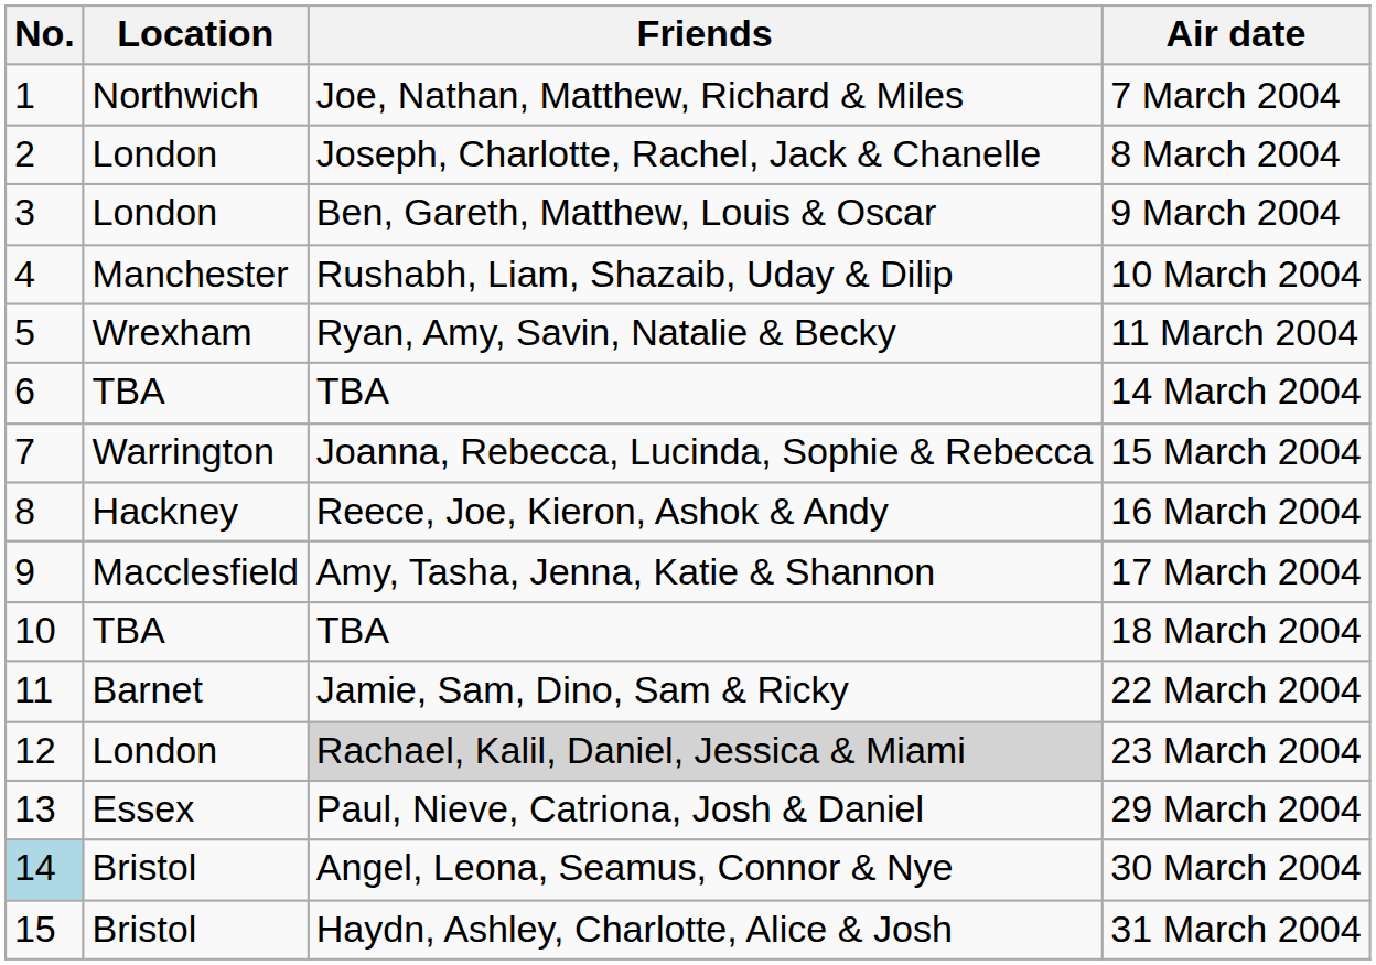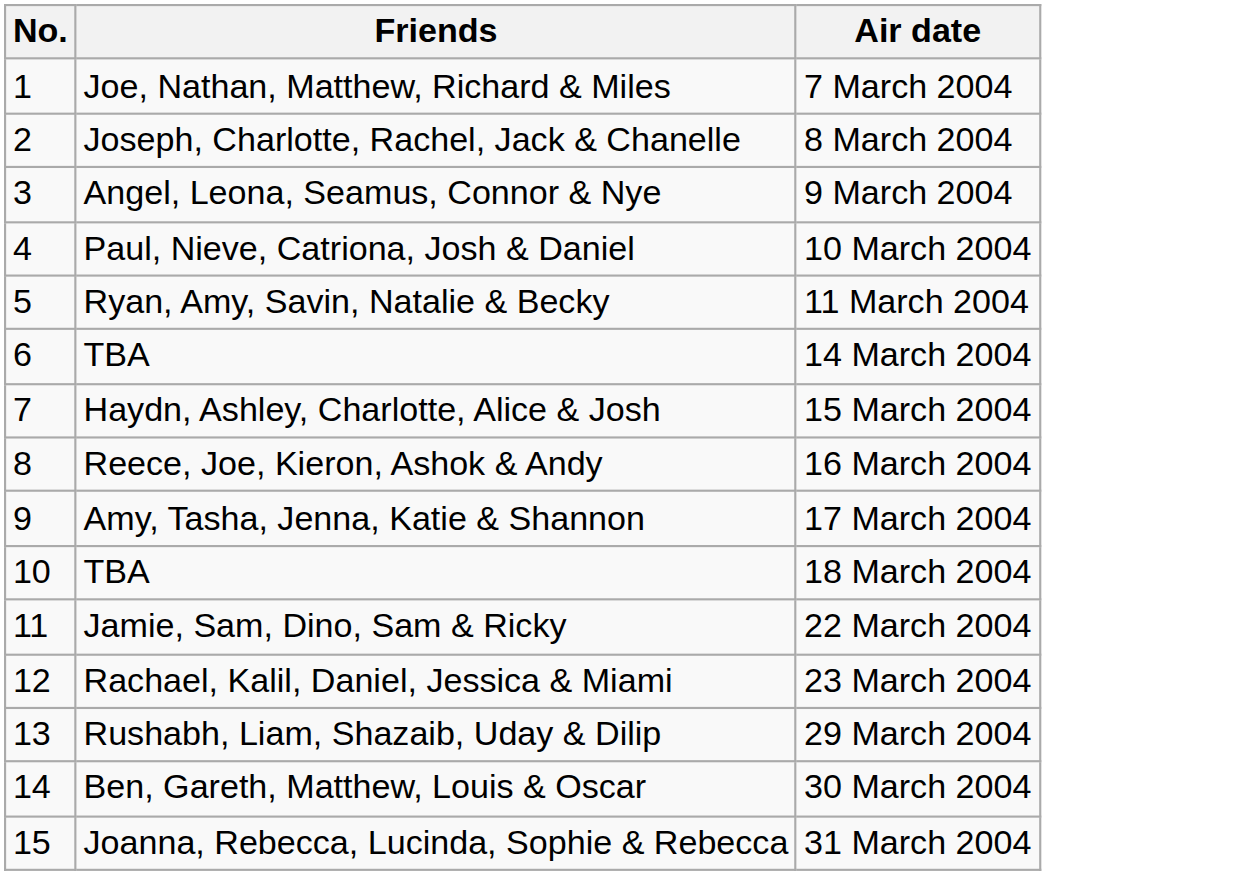 <table class="wikitable">
 <tr>
 <th>No.</th>
-<th>Location</th>
 <th>Friends</th>
 <th>Air date</th>
 </tr>
 <tr>
 <td>1</td>
-<td>Northwich</td>
 <td>Joe, Nathan, Matthew, Richard & Miles</td>
 <td>7 March 2004</td>
 </tr>
 <tr>
 <td>2</td>
-<td>London</td>
 <td>Joseph, Charlotte, Rachel, Jack & Chanelle</td>
 <td>8 March 2004</td>
 </tr>
 <tr>
 <td>3</td>
-<td>London</td>
-<td>Ben, Gareth, Matthew, Louis & Oscar</td>
+<td>Angel, Leona, Seamus, Connor & Nye</td>
 <td>9 March 2004</td>
 </tr>
 <tr>
 <td>4</td>
-<td>Manchester</td>
-<td>Rushabh, Liam, Shazaib, Uday & Dilip</td>
+<td>Paul, Nieve, Catriona, Josh & Daniel</td>
 <td>10 March 2004</td>
 </tr>
 <tr>
 <td>5</td>
-<td>Wrexham</td>
 <td>Ryan, Amy, Savin, Natalie & Becky</td>
 <td>11 March 2004</td>
 </tr>
 <tr>
 <td>6</td>
 <td>TBA</td>
-<td>TBA</td>
 <td>14 March 2004</td>
 </tr>
 <tr>
 <td>7</td>
-<td>Warrington</td>
-<td>Joanna, Rebecca, Lucinda, Sophie & Rebecca</td>
+<td>Haydn, Ashley, Charlotte, Alice & Josh</td>
 <td>15 March 2004</td>
 </tr>
 <tr>
 <td>8</td>
-<td>Hackney</td>
 <td>Reece, Joe, Kieron, Ashok & Andy</td>
 <td>16 March 2004</td>
 </tr>
 <tr>
 <td>9</td>
-<td>Macclesfield</td>
 <td>Amy, Tasha, Jenna, Katie & Shannon</td>
 <td>17 March 2004</td>
 </tr>
 <tr>
 <td>10</td>
 <td>TBA</td>
-<td>TBA</td>
 <td>18 March 2004</td>
 </tr>
 <tr>
 <td>11</td>
-<td>Barnet</td>
 <td>Jamie, Sam, Dino, Sam & Ricky</td>
 <td>22 March 2004</td>
 </tr>
 <tr>
 <td>12</td>
-<td>London</td>
-<td style="background: lightgrey;">Rachael, Kalil, Daniel, Jessica & Miami</td>
+<td>Rachael, Kalil, Daniel, Jessica & Miami</td>
 <td>23 March 2004</td>
 </tr>
 <tr>
 <td>13</td>
-<td>Essex</td>
-<td>Paul, Nieve, Catriona, Josh & Daniel</td>
+<td>Rushabh, Liam, Shazaib, Uday & Dilip</td>
 <td>29 March 2004</td>
 </tr>
 <tr>
-<td style="background: lightblue;">14</td>
-<td>Bristol</td>
-<td>Angel, Leona, Seamus, Connor & Nye</td>
+<td>14</td>
+<td>Ben, Gareth, Matthew, Louis & Oscar</td>
 <td>30 March 2004</td>
 </tr>
 <tr>
 <td>15</td>
-<td>Bristol</td>
-<td>Haydn, Ashley, Charlotte, Alice & Josh</td>
+<td>Joanna, Rebecca, Lucinda, Sophie & Rebecca</td>
 <td>31 March 2004</td>
 </tr>
 </table>
